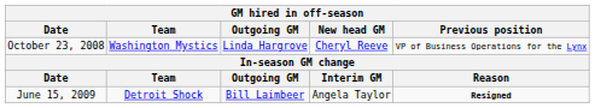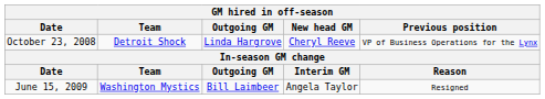 <table class="wikitable" style="text-align:center;">
 <tr>
 <th colspan="6">GM hired in off-season</th>
 </tr>
 <tr>
 <th>Date</th>
 <th>Team</th>
 <th>Outgoing GM</th>
 <th>New head GM</th>
 <th>Previous position</th>
 </tr>
 <tr>
 <td>October 23, 2008</td>
-<td><a href='#'>Washington Mystics</a></td>
+<td><a href='#'>Detroit Shock</a></td>
 <td><a href='#'>Linda Hargrove</a></td>
 <td><a href='#'>Cheryl Reeve</a></td>
 <td><small>VP of Business Operations for the <a href='#'>Lynx</a></small></td>
 </tr>
 <tr>
 <th colspan="6">In-season GM change</th>
 </tr>
 <tr>
 <th>Date</th>
 <th>Team</th>
 <th>Outgoing GM</th>
 <th>Interim GM</th>
 <th>Reason</th>
 </tr>
 <tr>
 <td>June 15, 2009</td>
-<td><a href='#'>Detroit Shock</a></td>
+<td><a href='#'>Washington Mystics</a></td>
 <td><a href='#'>Bill Laimbeer</a></td>
 <td>Angela Taylor</td>
-<td><strong><small>Resigned</small></strong></td>
+<td><small>Resigned</small></td>
 </tr>
 </table>
